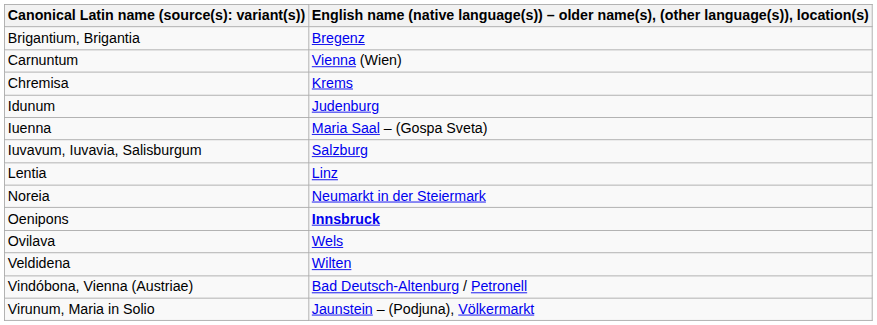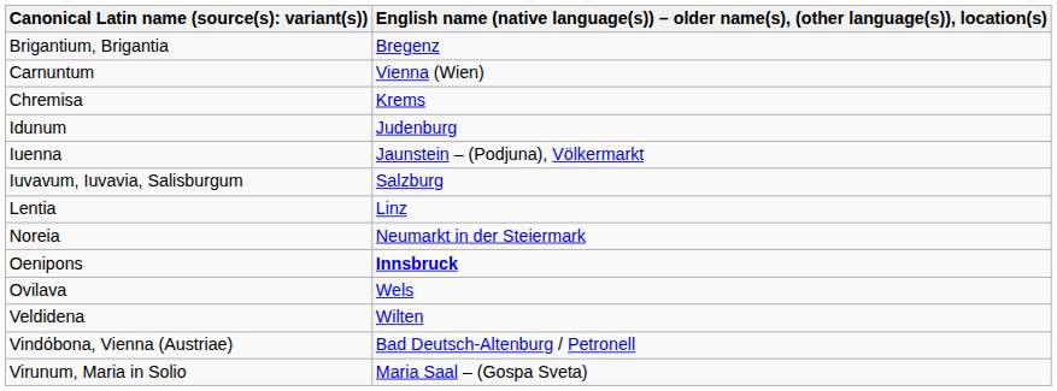 <table class="wikitable sortable">
 <tr>
 <th>Canonical Latin name (source(s): variant(s))</th>
 <th>English name (native language(s)) – older name(s), (other language(s)), location(s)</th>
 </tr>
 <tr>
 <td>Brigantium, Brigantia</td>
 <td><a href='#'>Bregenz</a></td>
 </tr>
 <tr>
 <td>Carnuntum</td>
 <td><a href='#'>Vienna</a> (Wien)</td>
 </tr>
 <tr>
 <td>Chremisa</td>
 <td><a href='#'>Krems</a></td>
 </tr>
 <tr>
 <td>Idunum</td>
 <td><a href='#'>Judenburg</a></td>
 </tr>
 <tr>
 <td>Iuenna</td>
-<td><a href='#'>Maria Saal</a> – (Gospa Sveta)</td>
+<td><a href='#'>Jaunstein</a> – (Podjuna), <a href='#'>Völkermarkt</a></td>
 </tr>
 <tr>
 <td>Iuvavum, Iuvavia, Salisburgum</td>
 <td><a href='#'>Salzburg</a></td>
 </tr>
 <tr>
 <td>Lentia</td>
 <td><a href='#'>Linz</a></td>
 </tr>
 <tr>
 <td>Noreia</td>
 <td><a href='#'>Neumarkt in der Steiermark</a></td>
 </tr>
 <tr>
 <td>Oenipons</td>
 <td><strong><a href='#'>Innsbruck</a></strong></td>
 </tr>
 <tr>
 <td>Ovilava</td>
 <td><a href='#'>Wels</a></td>
 </tr>
 <tr>
 <td>Veldidena</td>
 <td><a href='#'>Wilten</a></td>
 </tr>
 <tr>
 <td>Vindóbona, Vienna (Austriae)</td>
 <td><a href='#'>Bad Deutsch-Altenburg</a> / <a href='#'>Petronell</a></td>
 </tr>
 <tr>
 <td>Virunum, Maria in Solio</td>
-<td><a href='#'>Jaunstein</a> – (Podjuna), <a href='#'>Völkermarkt</a></td>
+<td><a href='#'>Maria Saal</a> – (Gospa Sveta)</td>
 </tr>
 </table>
